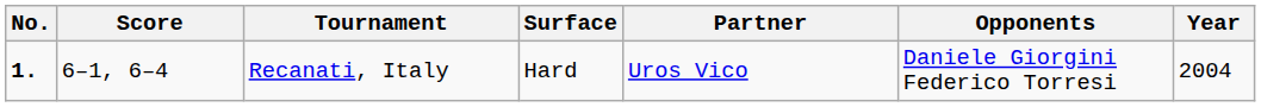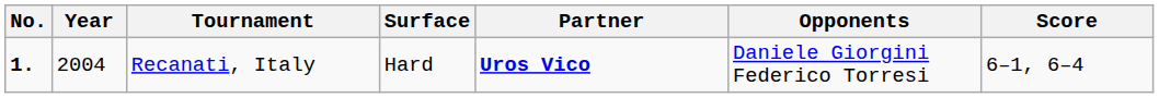 <table class="sortable wikitable" style=font-size:97%>
 <tr>
 <th style="width:20px" class="unsortable">No.</th>
-<th style="width:100px" class="unsortable">Score</th>
+<th style="width:40px">Year</th>
 <th style="width:150px">Tournament</th>
 <th style="width:50px">Surface</th>
 <th style="width:150px">Partner</th>
 <th style="width:150px">Opponents</th>
-<th style="width:40px">Year</th>
+<th style="width:100px" class="unsortable">Score</th>
 </tr>
 <tr>
 <td><strong>1.</strong></td>
-<td>6–1, 6–4</td>
+<td>2004</td>
 <td><a href='#'>Recanati</a>, Italy</td>
 <td>Hard</td>
-<td> <a href='#'>Uros Vico</a></td>
+<td><strong> <a href='#'>Uros Vico</a></strong></td>
 <td> <a href='#'>Daniele Giorgini</a><br> Federico Torresi</td>
-<td>2004</td>
+<td>6–1, 6–4</td>
 </tr>
 </table>
